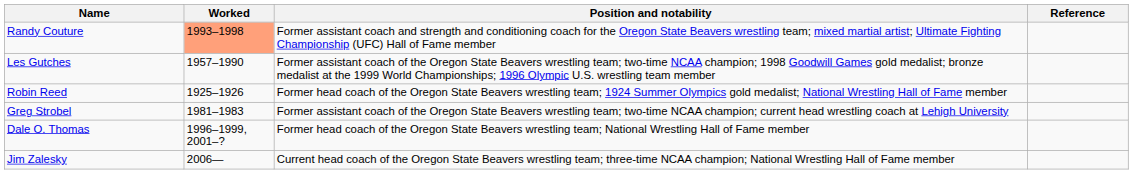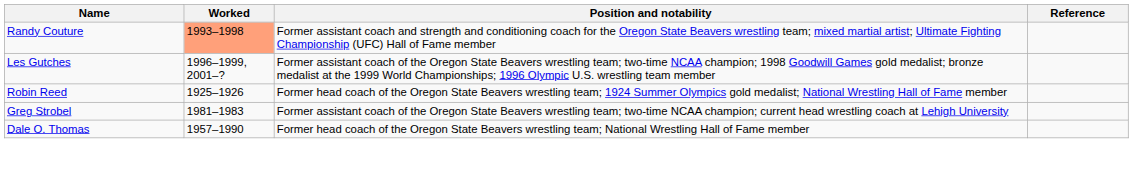 <table class="wikitable sortable" style="width:100%">
 <tr>
 <th width="*">Name</th>
 <th width="8%">Worked</th>
 <th width="67%">Position and notability</th>
 <th width="9%" class="unsortable">Reference</th>
 </tr>
 <tr valign="top">
 <td><a href='#'>Randy Couture</a></td>
 <td style="background: lightsalmon;">1993–1998</td>
 <td>Former assistant coach and strength and conditioning coach for the <a href='#'>Oregon State Beavers wrestling</a> team; <a href='#'>mixed martial artist</a>; <a href='#'>Ultimate Fighting Championship</a> (UFC) Hall of Fame member</td>
 <td></td>
 </tr>
 <tr valign="top">
 <td><a href='#'>Les Gutches</a></td>
-<td>1957–1990</td>
+<td>1996–1999, 2001–?</td>
 <td>Former assistant coach of the Oregon State Beavers wrestling team; two-time <a href='#'>NCAA</a> champion; 1998 <a href='#'>Goodwill Games</a> gold medalist; bronze medalist at the 1999 World Championships; <a href='#'>1996 Olympic</a> U.S. wrestling team member</td>
 <td></td>
 </tr>
 <tr valign="top">
 <td><a href='#'>Robin Reed</a></td>
 <td>1925–1926</td>
 <td>Former head coach of the Oregon State Beavers wrestling team; <a href='#'>1924 Summer Olympics</a> gold medalist; <a href='#'>National Wrestling Hall of Fame</a> member</td>
 <td></td>
 </tr>
 <tr valign="top">
 <td><a href='#'>Greg Strobel</a></td>
 <td>1981–1983</td>
 <td>Former assistant coach of the Oregon State Beavers wrestling team; two-time NCAA champion; current head wrestling coach at <a href='#'>Lehigh University</a></td>
 <td></td>
 </tr>
 <tr valign="top">
 <td><a href='#'>Dale O. Thomas</a></td>
-<td>1996–1999, 2001–?</td>
+<td>1957–1990</td>
 <td>Former head coach of the Oregon State Beavers wrestling team; National Wrestling Hall of Fame member</td>
 <td></td>
 </tr>
-<tr valign="top">
-<td><a href='#'>Jim Zalesky</a></td>
-<td>2006—</td>
-<td>Current head coach of the Oregon State Beavers wrestling team; three-time NCAA champion; National Wrestling Hall of Fame member</td>
-<td></td>
-</tr>
 </table>
